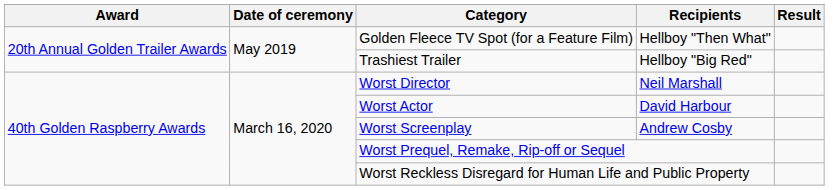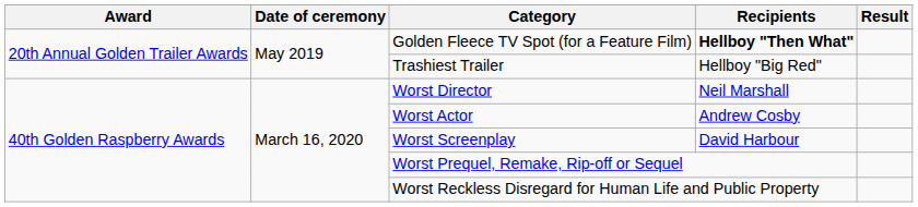 <table class="wikitable sortable">
 <tr>
 </tr>
 <tr>
 <th scope="col">Award</th>
 <th scope="col">Date of ceremony</th>
 <th scope="col">Category</th>
 <th scope="col">Recipients</th>
 <th scope="col">Result</th>
 </tr>
 <tr>
 <td rowspan=2><a href='#'>20th Annual Golden Trailer Awards</a></td>
 <td rowspan=2>May 2019</td>
 <td>Golden Fleece TV Spot (for a Feature Film)</td>
-<td>Hellboy "Then What"</td>
+<td><strong>Hellboy "Then What"</strong></td>
 <td></td>
 </tr>
 <tr>
 <td>Trashiest Trailer</td>
 <td>Hellboy "Big Red"</td>
 <td></td>
 </tr>
 <tr>
 <td rowspan=5><a href='#'>40th Golden Raspberry Awards</a></td>
 <td rowspan=5>March 16, 2020</td>
 <td><a href='#'>Worst Director</a></td>
 <td><a href='#'>Neil Marshall</a></td>
 <td></td>
 </tr>
 <tr>
 <td><a href='#'>Worst Actor</a></td>
-<td><a href='#'>David Harbour</a></td>
+<td><a href='#'>Andrew Cosby</a></td>
 <td></td>
 </tr>
 <tr>
 <td><a href='#'>Worst Screenplay</a></td>
-<td><a href='#'>Andrew Cosby</a></td>
+<td><a href='#'>David Harbour</a></td>
 <td></td>
 </tr>
 <tr>
 <td colspan=2><a href='#'>Worst Prequel, Remake, Rip-off or Sequel</a></td>
 <td></td>
 </tr>
 <tr>
 <td colspan=2>Worst Reckless Disregard for Human Life and Public Property</td>
 <td></td>
 </tr>
 </table>
